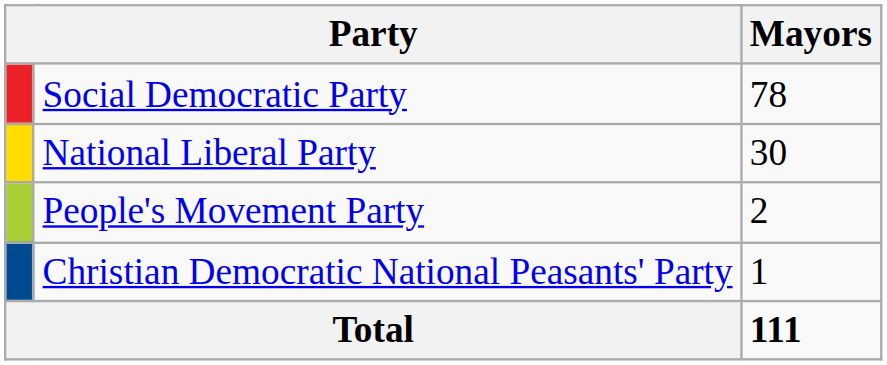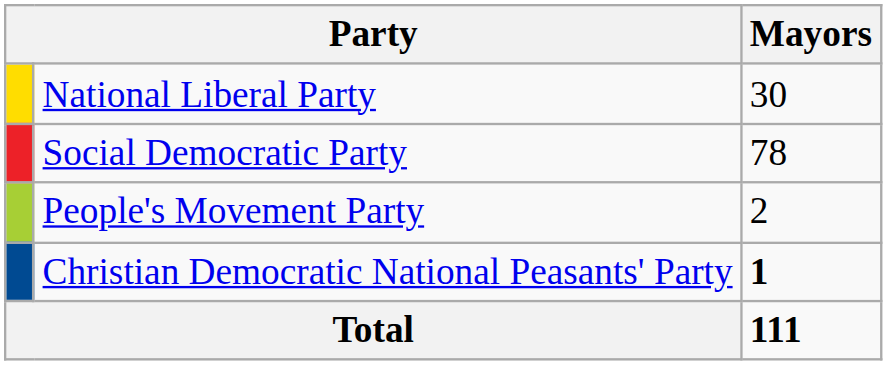 <table class="wikitable">
 <tr>
 <th colspan="2">Party</th>
 <th>Mayors</th>
 </tr>
 <tr>
+<td style="background:#ffdd00;" width="5"></td>
+<td><a href='#'>National Liberal Party</a></td>
+<td>30</td>
+</tr>
+<tr>
 <td style="background:#ed2128;" width="5"></td>
 <td><a href='#'>Social Democratic Party</a></td>
 <td>78</td>
-</tr>
-<tr>
-<td style="background:#ffdd00;" width="5"></td>
-<td><a href='#'>National Liberal Party</a></td>
-<td>30</td>
 </tr>
 <tr>
 <td style="background:#a7cf35;" width="5"></td>
 <td><a href='#'>People's Movement Party</a></td>
 <td>2</td>
 </tr>
 <tr>
 <td style="background:#004A92;" width="5"></td>
 <td><a href='#'>Christian Democratic National Peasants' Party</a></td>
-<td>1</td>
+<td><strong>1</strong></td>
 </tr>
 <tr>
 <th colspan="2">Total</th>
 <td><strong>111</strong></td>
 </tr>
 </table>
